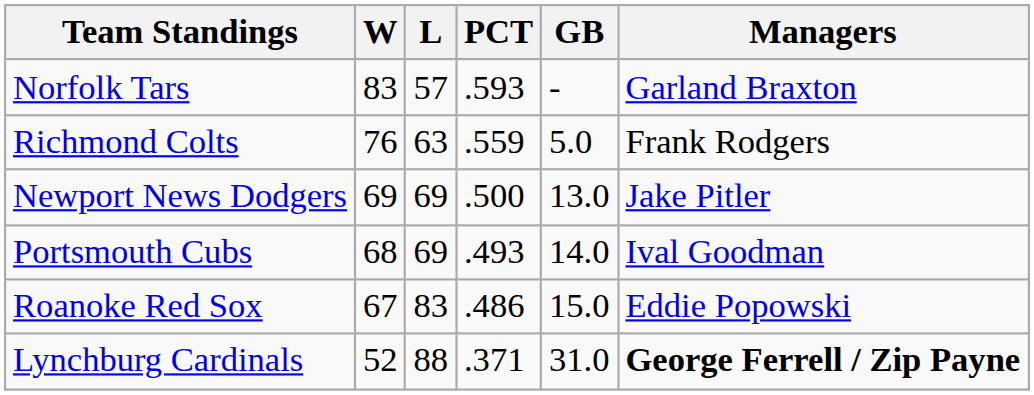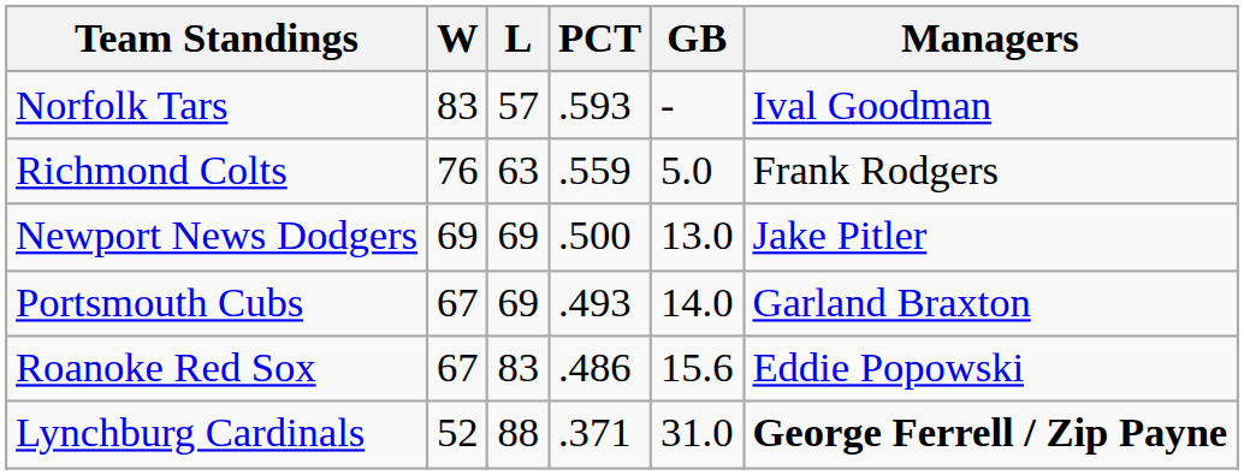 <table class="wikitable">
 <tr>
 <th>Team Standings</th>
 <th>W</th>
 <th>L</th>
 <th>PCT</th>
 <th>GB</th>
 <th>Managers</th>
 </tr>
 <tr>
 <td><a href='#'>Norfolk Tars</a></td>
 <td>83</td>
 <td>57</td>
 <td>.593</td>
 <td>-</td>
-<td><a href='#'>Garland Braxton</a></td>
+<td><a href='#'>Ival Goodman</a></td>
 </tr>
 <tr>
 <td><a href='#'>Richmond Colts</a></td>
 <td>76</td>
 <td>63</td>
 <td>.559</td>
 <td>5.0</td>
 <td>Frank Rodgers</td>
 </tr>
 <tr>
 <td><a href='#'>Newport News Dodgers</a></td>
 <td>69</td>
 <td>69</td>
 <td>.500</td>
 <td>13.0</td>
 <td><a href='#'>Jake Pitler</a></td>
 </tr>
 <tr>
 <td><a href='#'>Portsmouth Cubs</a></td>
-<td>68</td>
+<td>67</td>
 <td>69</td>
 <td>.493</td>
 <td>14.0</td>
-<td><a href='#'>Ival Goodman</a></td>
+<td><a href='#'>Garland Braxton</a></td>
 </tr>
 <tr>
 <td><a href='#'>Roanoke Red Sox</a></td>
 <td>67</td>
 <td>83</td>
 <td>.486</td>
-<td>15.0</td>
+<td>15.6</td>
 <td><a href='#'>Eddie Popowski</a></td>
 </tr>
 <tr>
 <td><a href='#'>Lynchburg Cardinals</a></td>
 <td>52</td>
 <td>88</td>
 <td>.371</td>
 <td>31.0</td>
 <td><strong>George Ferrell / Zip Payne</strong></td>
 </tr>
 </table>
